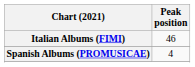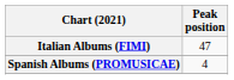 <table class="wikitable sortable plainrowheaders" style="text-align:center">
 <tr>
 <th scope="col">Chart (2021)</th>
 <th scope="col">Peak<br>position</th>
 </tr>
 <tr>
 <th scope="row">Italian Albums (<a href='#'>FIMI</a>)</th>
-<td>46</td>
+<td>47</td>
 </tr>
 <tr>
 </tr>
 <tr>
 <th scope="row">Spanish Albums (<a href='#'>PROMUSICAE</a>)</th>
 <td>4</td>
 </tr>
 <tr>
 </tr>
 <tr>
 </tr>
 <tr>
 </tr>
 </table>
